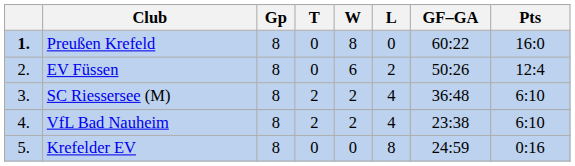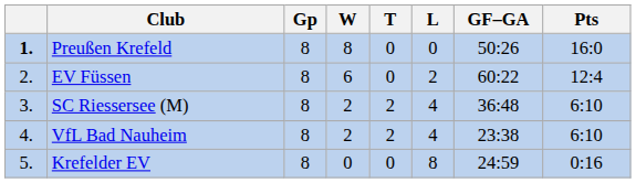 <table class="wikitable">
 <tr>
 <th width="30"></th>
 <th width="200">Club</th>
 <th width="30">Gp</th>
+<th width="30">W</th>
 <th width="30">T</th>
-<th width="30">W</th>
 <th width="30">L</th>
 <th width="70">GF–GA</th>
 <th width="70">Pts</th>
 </tr>
 <tr bgcolor="#BCD2EE" align="center">
 <td><strong>1.</strong></td>
 <td align="left"><a href='#'>Preußen Krefeld</a></td>
 <td>8</td>
-<td>0</td>
 <td>8</td>
 <td>0</td>
-<td>60:22</td>
+<td>0</td>
+<td>50:26</td>
 <td>16:0</td>
 </tr>
 <tr bgcolor=#BCD2EE align="center">
 <td>2.</td>
 <td align="left"><a href='#'>EV Füssen</a></td>
 <td>8</td>
+<td>6</td>
 <td>0</td>
-<td>6</td>
 <td>2</td>
-<td>50:26</td>
+<td>60:22</td>
 <td>12:4</td>
 </tr>
 <tr bgcolor=#BCD2EE align="center">
 <td>3.</td>
 <td align="left"><a href='#'>SC Riessersee</a> (M)</td>
 <td>8</td>
 <td>2</td>
 <td>2</td>
 <td>4</td>
 <td>36:48</td>
 <td>6:10</td>
 </tr>
 <tr bgcolor=#BCD2EE align="center">
 <td>4.</td>
 <td align="left"><a href='#'>VfL Bad Nauheim</a></td>
 <td>8</td>
 <td>2</td>
 <td>2</td>
 <td>4</td>
 <td>23:38</td>
 <td>6:10</td>
 </tr>
 <tr bgcolor=#BCD2EE align="center">
 <td>5.</td>
 <td align="left"><a href='#'>Krefelder EV</a></td>
 <td>8</td>
 <td>0</td>
 <td>0</td>
 <td>8</td>
 <td>24:59</td>
 <td>0:16</td>
 </tr>
 </table>
